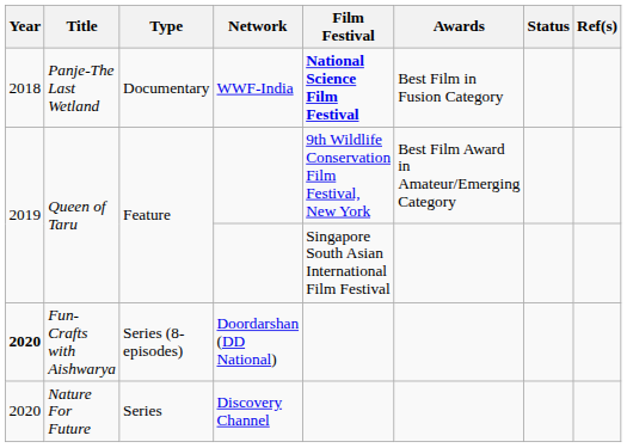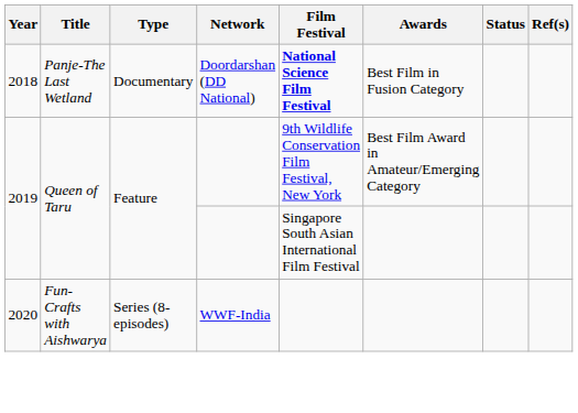 <table class="wikitable">
 <tr>
 <th>Year</th>
 <th>Title</th>
 <th>Type</th>
 <th>Network</th>
 <th>Film Festival</th>
 <th>Awards</th>
 <th>Status</th>
 <th>Ref(s)</th>
 </tr>
 <tr>
 <td>2018</td>
 <td><em>Panje-The Last Wetland</em></td>
 <td>Documentary</td>
-<td><a href='#'>WWF-India</a></td>
+<td><a href='#'>Doordarshan</a> (<a href='#'>DD National</a>)</td>
 <td><strong><a href='#'>National Science Film Festival</a></strong></td>
 <td>Best Film in Fusion Category</td>
 <td></td>
 <td></td>
 </tr>
 <tr>
 <td rowspan="2">2019</td>
 <td rowspan="2"><em>Queen of Taru</em></td>
 <td rowspan="2">Feature</td>
 <td></td>
 <td><a href='#'>9th Wildlife Conservation Film Festival, New York</a></td>
 <td>Best Film Award in Amateur/Emerging Category</td>
 <td></td>
 <td></td>
 </tr>
 <tr>
 <td></td>
 <td>Singapore South Asian International Film Festival</td>
 <td></td>
 <td></td>
 <td></td>
 </tr>
 <tr>
-<td><strong>2020</strong></td>
+<td>2020</td>
 <td><em>Fun-Crafts with Aishwarya</em></td>
 <td>Series (8-episodes)</td>
-<td><a href='#'>Doordarshan</a> (<a href='#'>DD National</a>)</td>
-<td></td>
-<td></td>
-<td></td>
-<td></td>
-</tr>
-<tr>
-<td>2020</td>
-<td><em>Nature For Future</em></td>
-<td>Series</td>
-<td><a href='#'>Discovery Channel</a></td>
+<td><a href='#'>WWF-India</a></td>
 <td></td>
 <td></td>
 <td></td>
 <td></td>
 </tr>
 </table>
